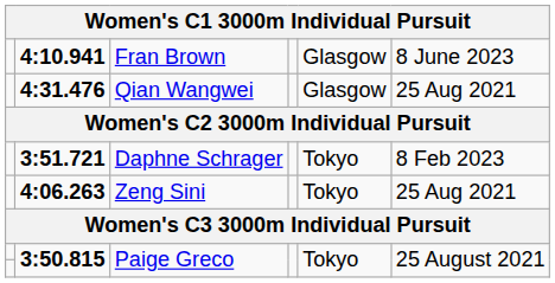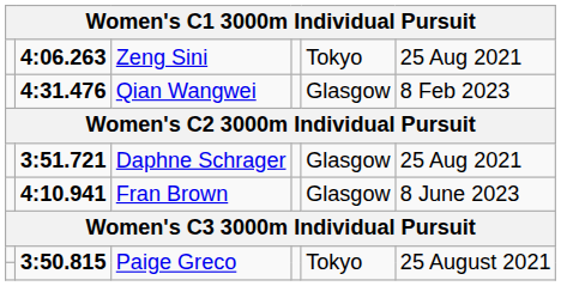 <table class="wikitable">
 <tr>
 <th colspan="6">Women's C1 3000m Individual Pursuit</th>
 </tr>
 <tr>
 <td></td>
-<td><strong>4:10.941</strong></td>
-<td><a href='#'>Fran Brown</a></td>
+<td><strong>4:06.263</strong></td>
+<td><a href='#'>Zeng Sini</a></td>
 <td></td>
-<td>Glasgow</td>
-<td>8 June 2023</td>
+<td>Tokyo</td>
+<td>25 Aug 2021</td>
 </tr>
 <tr>
 <td></td>
 <td><strong>4:31.476</strong></td>
 <td><a href='#'>Qian Wangwei</a></td>
 <td></td>
 <td>Glasgow</td>
-<td>25 Aug 2021</td>
+<td>8 Feb 2023</td>
 </tr>
 <tr>
 <th colspan="6">Women's C2 3000m Individual Pursuit</th>
 </tr>
 <tr>
 <td></td>
 <td><strong>3:51.721</strong></td>
 <td><a href='#'>Daphne Schrager</a></td>
 <td></td>
-<td>Tokyo</td>
-<td>8 Feb 2023</td>
+<td>Glasgow</td>
+<td>25 Aug 2021</td>
 </tr>
 <tr>
 <td></td>
-<td><strong>4:06.263</strong></td>
-<td><a href='#'>Zeng Sini</a></td>
+<td><strong>4:10.941</strong></td>
+<td><a href='#'>Fran Brown</a></td>
 <td></td>
-<td>Tokyo</td>
-<td>25 Aug 2021</td>
+<td>Glasgow</td>
+<td>8 June 2023</td>
 </tr>
 <tr>
 <th colspan="6">Women's C3 3000m Individual Pursuit</th>
 </tr>
 <tr>
 <td></td>
 <td rowspan="2"><strong>3:50.815</strong></td>
 <td rowspan="2"><a href='#'>Paige Greco</a></td>
 <td rowspan="2"></td>
 <td rowspan="2">Tokyo</td>
 <td rowspan="2">25 August 2021</td>
 </tr>
 <tr>
 <td></td>
 </tr>
 </table>
